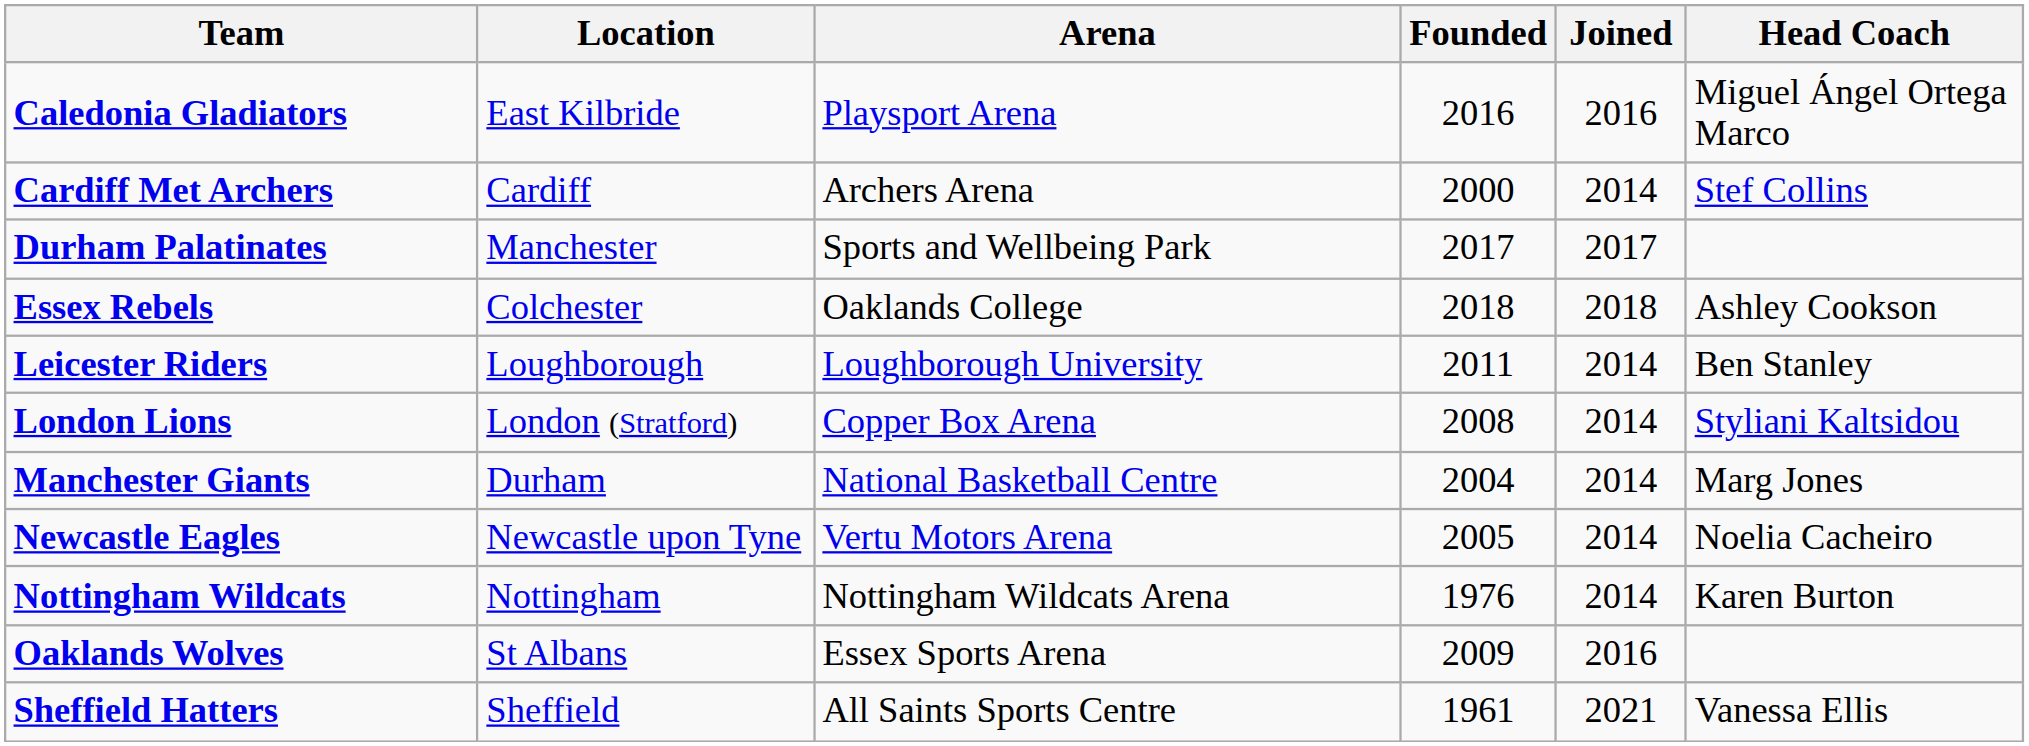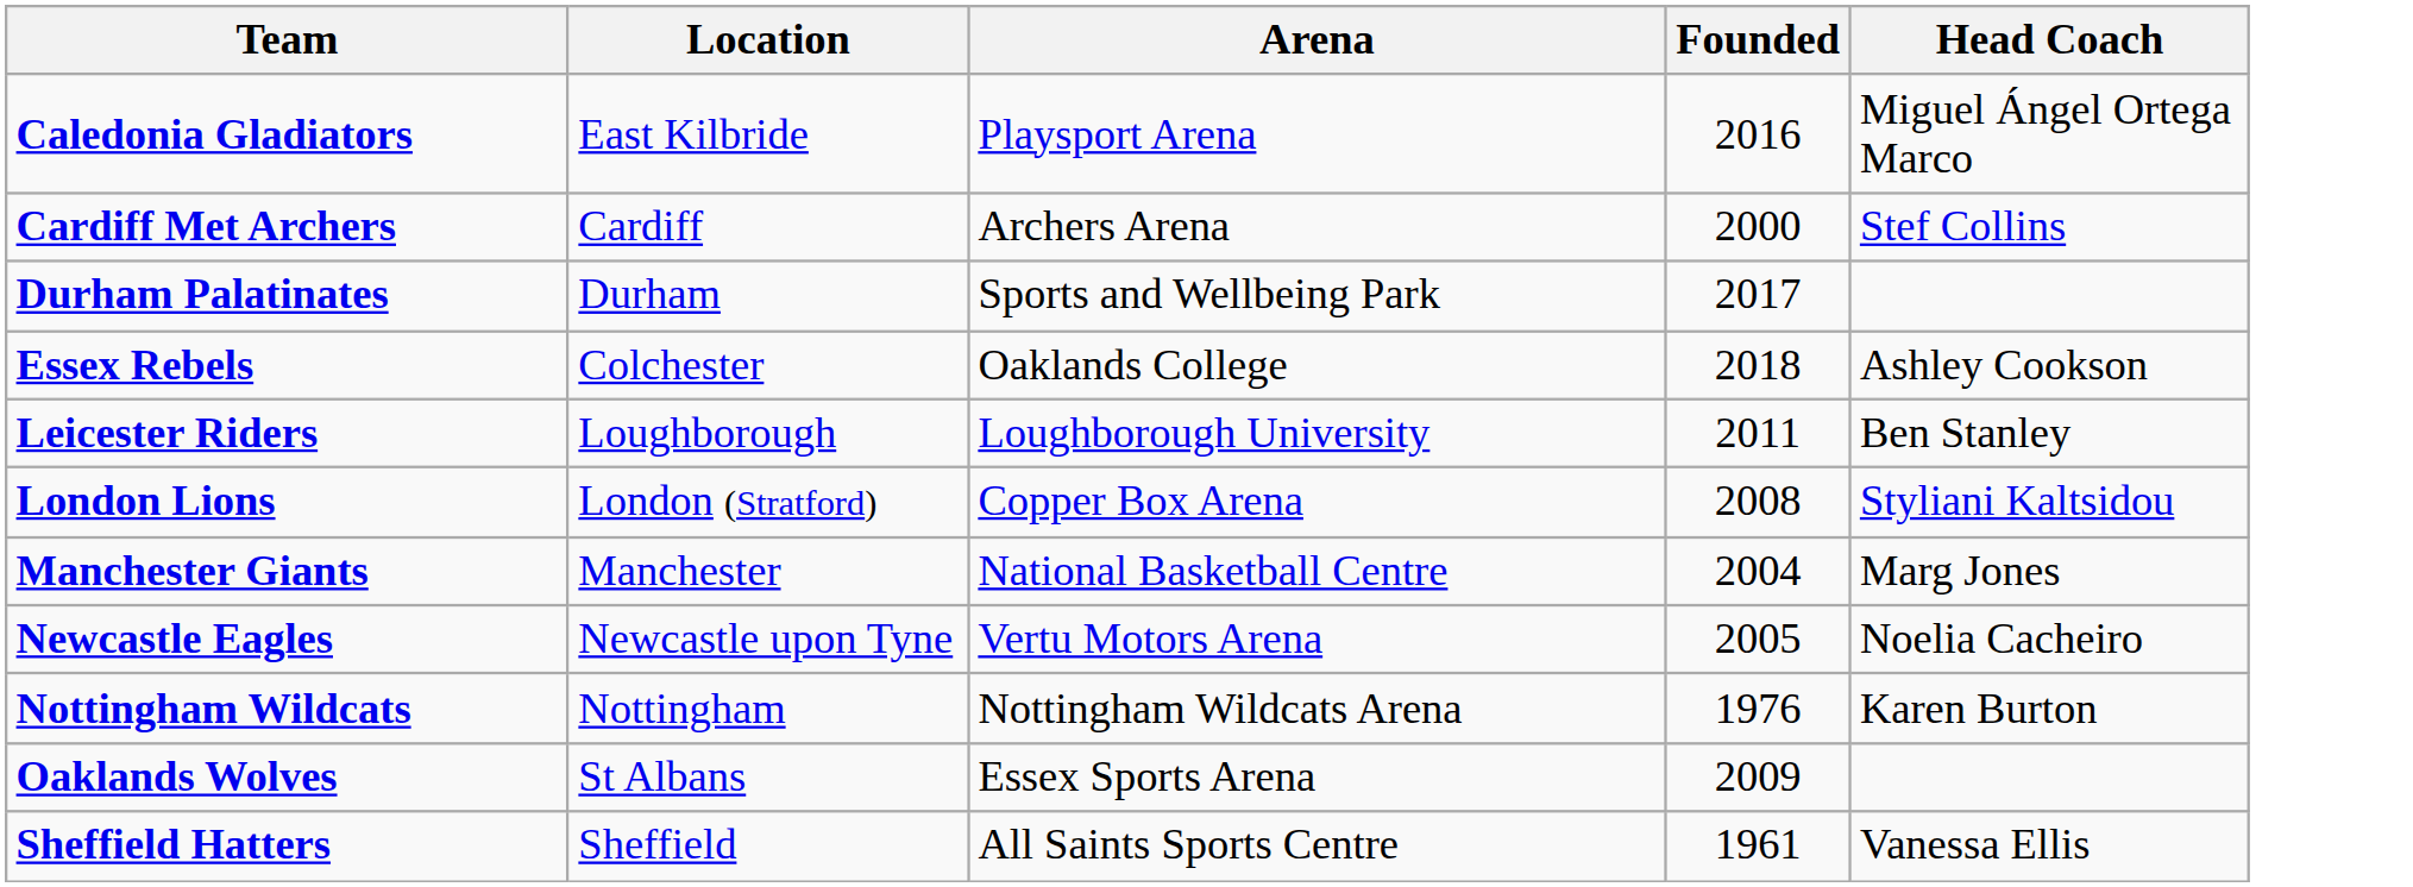 <table class="wikitable sortable">
 <tr>
 <th scope="col" style="width: 200px;">Team</th>
 <th scope="col" style="width: 140px;">Location</th>
 <th scope="col" style="width: 250px;">Arena</th>
 <th scope="col" style="width: 50px;">Founded</th>
-<th scope="col" style="width: 50px;">Joined</th>
 <th scope="col" style="width: 140px;">Head Coach</th>
 </tr>
 <tr>
 <td> <strong><a href='#'>Caledonia Gladiators</a></strong></td>
 <td><a href='#'>East Kilbride</a></td>
 <td><a href='#'>Playsport Arena</a></td>
-<td align=center>2016</td>
 <td align=center>2016</td>
 <td> Miguel Ángel Ortega Marco</td>
 </tr>
 <tr>
 <td> <strong><a href='#'>Cardiff Met Archers</a></strong></td>
 <td><a href='#'>Cardiff</a></td>
 <td>Archers Arena</td>
 <td align=center>2000</td>
-<td align=center>2014</td>
 <td> <a href='#'>Stef Collins</a></td>
 </tr>
 <tr>
 <td> <strong><a href='#'>Durham Palatinates</a></strong></td>
-<td><a href='#'>Manchester</a></td>
+<td><a href='#'>Durham</a></td>
 <td>Sports and Wellbeing Park</td>
-<td align=center>2017</td>
 <td align=center>2017</td>
 <td></td>
 </tr>
 <tr>
 <td> <strong><a href='#'>Essex Rebels</a></strong></td>
 <td><a href='#'>Colchester</a></td>
 <td>Oaklands College</td>
 <td align=Center>2018</td>
-<td align=Center>2018</td>
 <td> Ashley Cookson</td>
 </tr>
 <tr>
 <td> <strong><a href='#'>Leicester Riders</a></strong></td>
 <td><a href='#'>Loughborough</a></td>
 <td><a href='#'>Loughborough University</a></td>
 <td align=center>2011</td>
-<td align=center>2014</td>
 <td> Ben Stanley</td>
 </tr>
 <tr>
 <td> <strong><a href='#'>London Lions</a></strong></td>
 <td><a href='#'>London</a> <small>(<a href='#'>Stratford</a>)</small></td>
 <td><a href='#'>Copper Box Arena</a></td>
 <td align=center>2008</td>
-<td align=center>2014</td>
 <td> <a href='#'>Styliani Kaltsidou</a></td>
 </tr>
 <tr>
 <td> <strong><a href='#'>Manchester Giants</a></strong></td>
-<td><a href='#'>Durham</a></td>
+<td><a href='#'>Manchester</a></td>
 <td><a href='#'>National Basketball Centre</a></td>
 <td align=center>2004</td>
-<td align=center>2014</td>
 <td> Marg Jones</td>
 </tr>
 <tr>
 <td> <strong><a href='#'>Newcastle Eagles</a></strong></td>
 <td><a href='#'>Newcastle upon Tyne</a></td>
 <td><a href='#'>Vertu Motors Arena</a></td>
 <td align=center>2005</td>
-<td align=center>2014</td>
 <td> Noelia Cacheiro</td>
 </tr>
 <tr>
 <td> <strong><a href='#'>Nottingham Wildcats</a></strong></td>
 <td><a href='#'>Nottingham</a></td>
 <td>Nottingham Wildcats Arena</td>
 <td align=center>1976</td>
-<td align=center>2014</td>
 <td> Karen Burton</td>
 </tr>
 <tr>
 <td> <strong><a href='#'>Oaklands Wolves</a></strong></td>
 <td><a href='#'>St Albans</a></td>
 <td>Essex Sports Arena</td>
 <td align=center>2009</td>
-<td align=center>2016</td>
 <td></td>
 </tr>
 <tr>
 <td> <strong><a href='#'>Sheffield Hatters</a></strong></td>
 <td><a href='#'>Sheffield</a></td>
 <td>All Saints Sports Centre</td>
 <td align=center>1961</td>
-<td align=center>2021</td>
 <td> Vanessa Ellis</td>
 </tr>
 </table>
